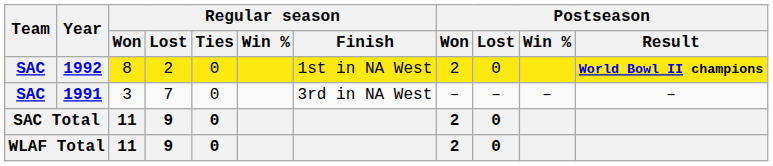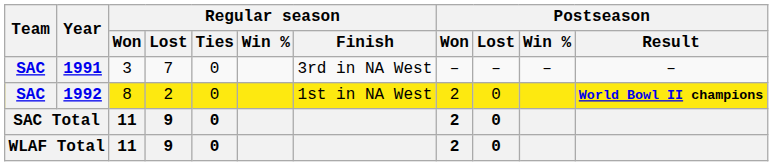 <table class="wikitable" style="font-size: 95%; text-align:center;">
 <tr>
 <th rowspan="2">Team</th>
 <th rowspan="2">Year</th>
 <th colspan="5">Regular season</th>
 <th colspan="4">Postseason</th>
 </tr>
 <tr>
 <th>Won</th>
 <th>Lost</th>
 <th>Ties</th>
 <th>Win %</th>
 <th>Finish</th>
 <th>Won</th>
 <th>Lost</th>
 <th>Win %</th>
 <th>Result</th>
 </tr>
+<tr>
+<th><a href='#'>SAC</a></th>
+<th><a href='#'>1991</a></th>
+<td>3</td>
+<td>7</td>
+<td>0</td>
+<td></td>
+<td>3rd in NA West</td>
+<td>–</td>
+<td>–</td>
+<td>–</td>
+<td>–</td>
+</tr>
 <tr style="background:#FDE910;">
 <th><a href='#'>SAC</a></th>
 <th><a href='#'>1992</a></th>
 <td>8</td>
 <td>2</td>
 <td>0</td>
 <td></td>
 <td>1st in NA West</td>
 <td>2</td>
 <td>0</td>
 <td></td>
 <td><strong><small><a href='#'>World Bowl II</a> champions</small></strong></td>
-</tr>
-<tr>
-<th><a href='#'>SAC</a></th>
-<th><a href='#'>1991</a></th>
-<td>3</td>
-<td>7</td>
-<td>0</td>
-<td></td>
-<td>3rd in NA West</td>
-<td>–</td>
-<td>–</td>
-<td>–</td>
-<td>–</td>
 </tr>
 <tr>
 <th colspan="2">SAC Total</th>
 <th>11</th>
 <th>9</th>
 <th>0</th>
 <th></th>
 <th></th>
 <th>2</th>
 <th>0</th>
 <th></th>
 <th></th>
 </tr>
 <tr>
 <th colspan="2">WLAF Total</th>
 <th>11</th>
 <th>9</th>
 <th>0</th>
 <th></th>
 <th></th>
 <th>2</th>
 <th>0</th>
 <th></th>
 <th></th>
 </tr>
 </table>
